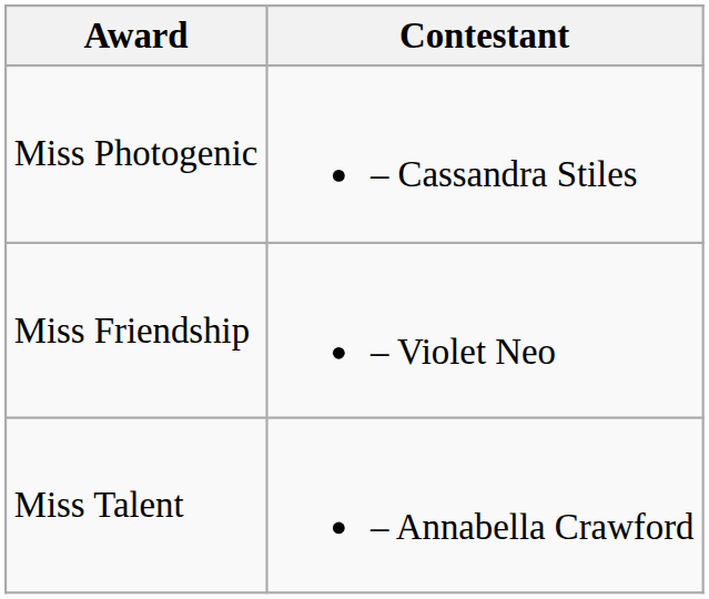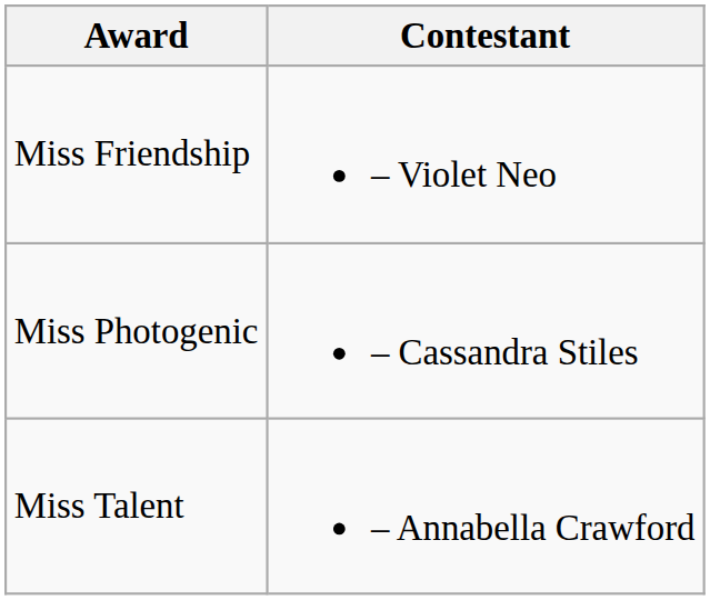 <table class="wikitable sortable" style="font-size: 95%;">
 <tr>
 <th>Award</th>
 <th>Contestant</th>
 </tr>
 <tr>
+<td>Miss Friendship</td>
+<td><br><ul><li> – Violet Neo</li></ul></td>
+</tr>
+<tr>
 <td>Miss Photogenic</td>
 <td><br><ul><li> – Cassandra Stiles</li></ul></td>
-</tr>
-<tr>
-<td>Miss Friendship</td>
-<td><br><ul><li> – Violet Neo</li></ul></td>
 </tr>
 <tr>
 <td>Miss Talent</td>
 <td><br><ul><li> – Annabella Crawford</li></ul></td>
 </tr>
 </table>
